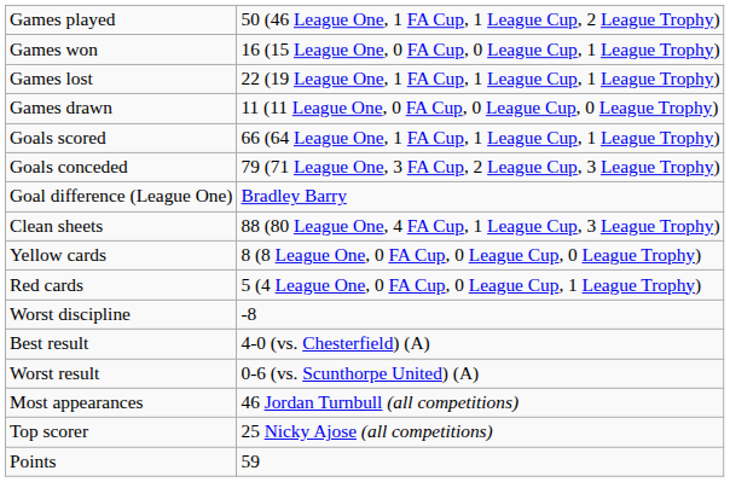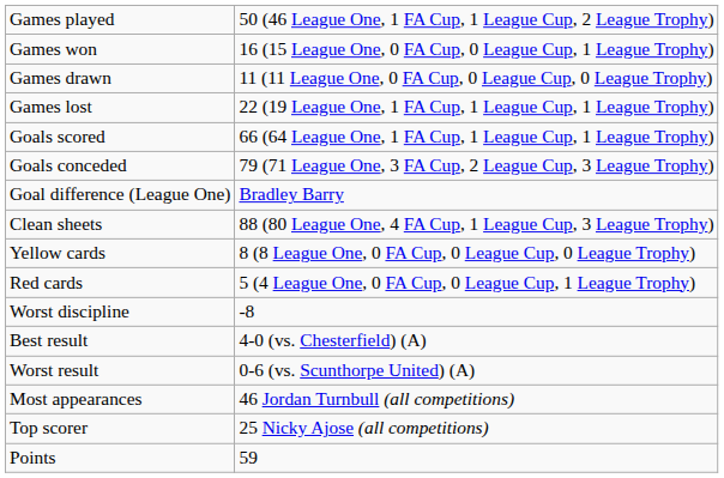 <table class="wikitable">
 <tr>
 <td>Games played</td>
 <td>50 (46 <a href='#'>League One</a>, 1 <a href='#'>FA Cup</a>, 1 <a href='#'>League Cup</a>, 2 <a href='#'>League Trophy</a>)</td>
 </tr>
 <tr>
 <td>Games won</td>
 <td>16 (15 <a href='#'>League One</a>, 0 <a href='#'>FA Cup</a>, 0 <a href='#'>League Cup</a>, 1 <a href='#'>League Trophy</a>)</td>
 </tr>
 <tr>
+<td>Games drawn</td>
+<td>11 (11 <a href='#'>League One</a>, 0 <a href='#'>FA Cup</a>, 0 <a href='#'>League Cup</a>, 0 <a href='#'>League Trophy</a>)</td>
+</tr>
+<tr>
 <td>Games lost</td>
 <td>22 (19 <a href='#'>League One</a>, 1 <a href='#'>FA Cup</a>, 1 <a href='#'>League Cup</a>, 1 <a href='#'>League Trophy</a>)</td>
-</tr>
-<tr>
-<td>Games drawn</td>
-<td>11 (11 <a href='#'>League One</a>, 0 <a href='#'>FA Cup</a>, 0 <a href='#'>League Cup</a>, 0 <a href='#'>League Trophy</a>)</td>
 </tr>
 <tr>
 <td>Goals scored</td>
 <td>66 (64 <a href='#'>League One</a>, 1 <a href='#'>FA Cup</a>, 1 <a href='#'>League Cup</a>, 1 <a href='#'>League Trophy</a>)</td>
 </tr>
 <tr>
 <td>Goals conceded</td>
 <td>79 (71 <a href='#'>League One</a>, 3 <a href='#'>FA Cup</a>, 2 <a href='#'>League Cup</a>, 3 <a href='#'>League Trophy</a>)</td>
 </tr>
 <tr>
 <td>Goal difference (League One)</td>
 <td><a href='#'>Bradley Barry</a></td>
 </tr>
 <tr>
 <td>Clean sheets</td>
 <td>88 (80 <a href='#'>League One</a>, 4 <a href='#'>FA Cup</a>, 1 <a href='#'>League Cup</a>, 3 <a href='#'>League Trophy</a>)</td>
 </tr>
 <tr>
 <td>Yellow cards</td>
 <td>8 (8 <a href='#'>League One</a>, 0 <a href='#'>FA Cup</a>, 0 <a href='#'>League Cup</a>, 0 <a href='#'>League Trophy</a>)</td>
 </tr>
 <tr>
 <td>Red cards</td>
 <td>5 (4 <a href='#'>League One</a>, 0 <a href='#'>FA Cup</a>, 0 <a href='#'>League Cup</a>, 1 <a href='#'>League Trophy</a>)</td>
 </tr>
 <tr>
 <td>Worst discipline</td>
 <td>-8</td>
 </tr>
 <tr>
 <td>Best result</td>
 <td>4-0 (vs. <a href='#'>Chesterfield</a>) (A)</td>
 </tr>
 <tr>
 <td>Worst result</td>
 <td>0-6 (vs. <a href='#'>Scunthorpe United</a>) (A)</td>
 </tr>
 <tr>
 <td>Most appearances</td>
 <td>46 <a href='#'>Jordan Turnbull</a> <em>(all competitions)</em></td>
 </tr>
 <tr>
 <td>Top scorer</td>
 <td>25 <a href='#'>Nicky Ajose</a> <em>(all competitions)</em></td>
 </tr>
 <tr>
 <td>Points</td>
 <td>59</td>
 </tr>
 </table>
